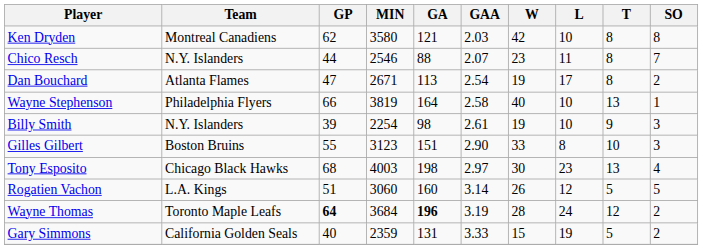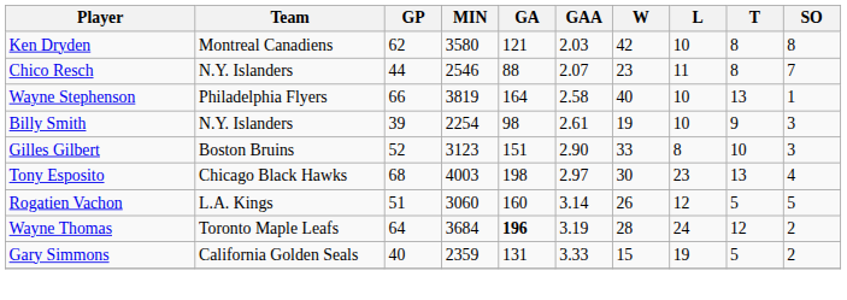 <table class="wikitable">
 <tr>
 <th bgcolor="#DDDDFF" width="20%">Player</th>
 <th bgcolor="#DDDDFF" width="20%">Team</th>
 <th bgcolor="#DDDDFF" width="6%">GP</th>
 <th bgcolor="#DDDDFF" width="6%">MIN</th>
 <th bgcolor="#DDDDFF" width="6%">GA</th>
 <th bgcolor="#DDDDFF" width="6%">GAA</th>
 <th bgcolor="#DDDDFF" width="6%">W</th>
 <th bgcolor="#DDDDFF" width="6%">L</th>
 <th bgcolor="#DDDDFF" width="6%">T</th>
 <th bgcolor="#DDDDFF" width="6%">SO</th>
 </tr>
 <tr>
 <td><a href='#'>Ken Dryden</a></td>
 <td>Montreal Canadiens</td>
 <td>62</td>
 <td>3580</td>
 <td>121</td>
 <td>2.03</td>
 <td>42</td>
 <td>10</td>
 <td>8</td>
 <td>8</td>
 </tr>
 <tr>
 <td><a href='#'>Chico Resch</a></td>
 <td>N.Y. Islanders</td>
 <td>44</td>
 <td>2546</td>
 <td>88</td>
 <td>2.07</td>
 <td>23</td>
 <td>11</td>
 <td>8</td>
 <td>7</td>
 </tr>
 <tr>
-<td><a href='#'>Dan Bouchard</a></td>
-<td>Atlanta Flames</td>
-<td>47</td>
-<td>2671</td>
-<td>113</td>
-<td>2.54</td>
-<td>19</td>
-<td>17</td>
-<td>8</td>
-<td>2</td>
-</tr>
-<tr>
 <td><a href='#'>Wayne Stephenson</a></td>
 <td>Philadelphia Flyers</td>
 <td>66</td>
 <td>3819</td>
 <td>164</td>
 <td>2.58</td>
 <td>40</td>
 <td>10</td>
 <td>13</td>
 <td>1</td>
 </tr>
 <tr>
 <td><a href='#'>Billy Smith</a></td>
 <td>N.Y. Islanders</td>
 <td>39</td>
 <td>2254</td>
 <td>98</td>
 <td>2.61</td>
 <td>19</td>
 <td>10</td>
 <td>9</td>
 <td>3</td>
 </tr>
 <tr>
 <td><a href='#'>Gilles Gilbert</a></td>
 <td>Boston Bruins</td>
-<td>55</td>
+<td>52</td>
 <td>3123</td>
 <td>151</td>
 <td>2.90</td>
 <td>33</td>
 <td>8</td>
 <td>10</td>
 <td>3</td>
 </tr>
 <tr>
 <td><a href='#'>Tony Esposito</a></td>
 <td>Chicago Black Hawks</td>
 <td>68</td>
 <td>4003</td>
 <td>198</td>
 <td>2.97</td>
 <td>30</td>
 <td>23</td>
 <td>13</td>
 <td>4</td>
 </tr>
 <tr>
 <td><a href='#'>Rogatien Vachon</a></td>
 <td>L.A. Kings</td>
 <td>51</td>
 <td>3060</td>
 <td>160</td>
 <td>3.14</td>
 <td>26</td>
 <td>12</td>
 <td>5</td>
 <td>5</td>
 </tr>
 <tr>
 <td><a href='#'>Wayne Thomas</a></td>
 <td>Toronto Maple Leafs</td>
-<td><strong>64</strong></td>
+<td>64</td>
 <td>3684</td>
 <td><strong>196</strong></td>
 <td>3.19</td>
 <td>28</td>
 <td>24</td>
 <td>12</td>
 <td>2</td>
 </tr>
 <tr>
 <td><a href='#'>Gary Simmons</a></td>
 <td>California Golden Seals</td>
 <td>40</td>
 <td>2359</td>
 <td>131</td>
 <td>3.33</td>
 <td>15</td>
 <td>19</td>
 <td>5</td>
 <td>2</td>
 </tr>
 <tr>
 </tr>
 </table>
